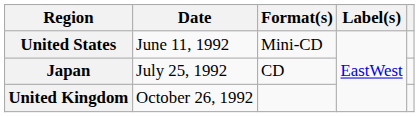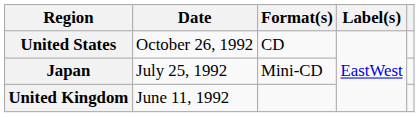 <table class="wikitable plainrowheaders">
 <tr>
 <th scope="col">Region</th>
 <th scope="col">Date</th>
 <th scope="col">Format(s)</th>
 <th scope="col">Label(s)</th>
 <th scope="col"></th>
 </tr>
 <tr>
 <th scope="row">United States</th>
-<td>June 11, 1992</td>
-<td>Mini-CD</td>
+<td>October 26, 1992</td>
+<td>CD</td>
 <td rowspan="3"><a href='#'>EastWest</a></td>
 <td></td>
 </tr>
 <tr>
 <th scope="row">Japan</th>
 <td>July 25, 1992</td>
-<td>CD</td>
+<td>Mini-CD</td>
 <td></td>
 </tr>
 <tr>
 <th scope="row">United Kingdom</th>
-<td>October 26, 1992</td>
+<td>June 11, 1992</td>
 <td></td>
 <td></td>
 </tr>
 </table>
